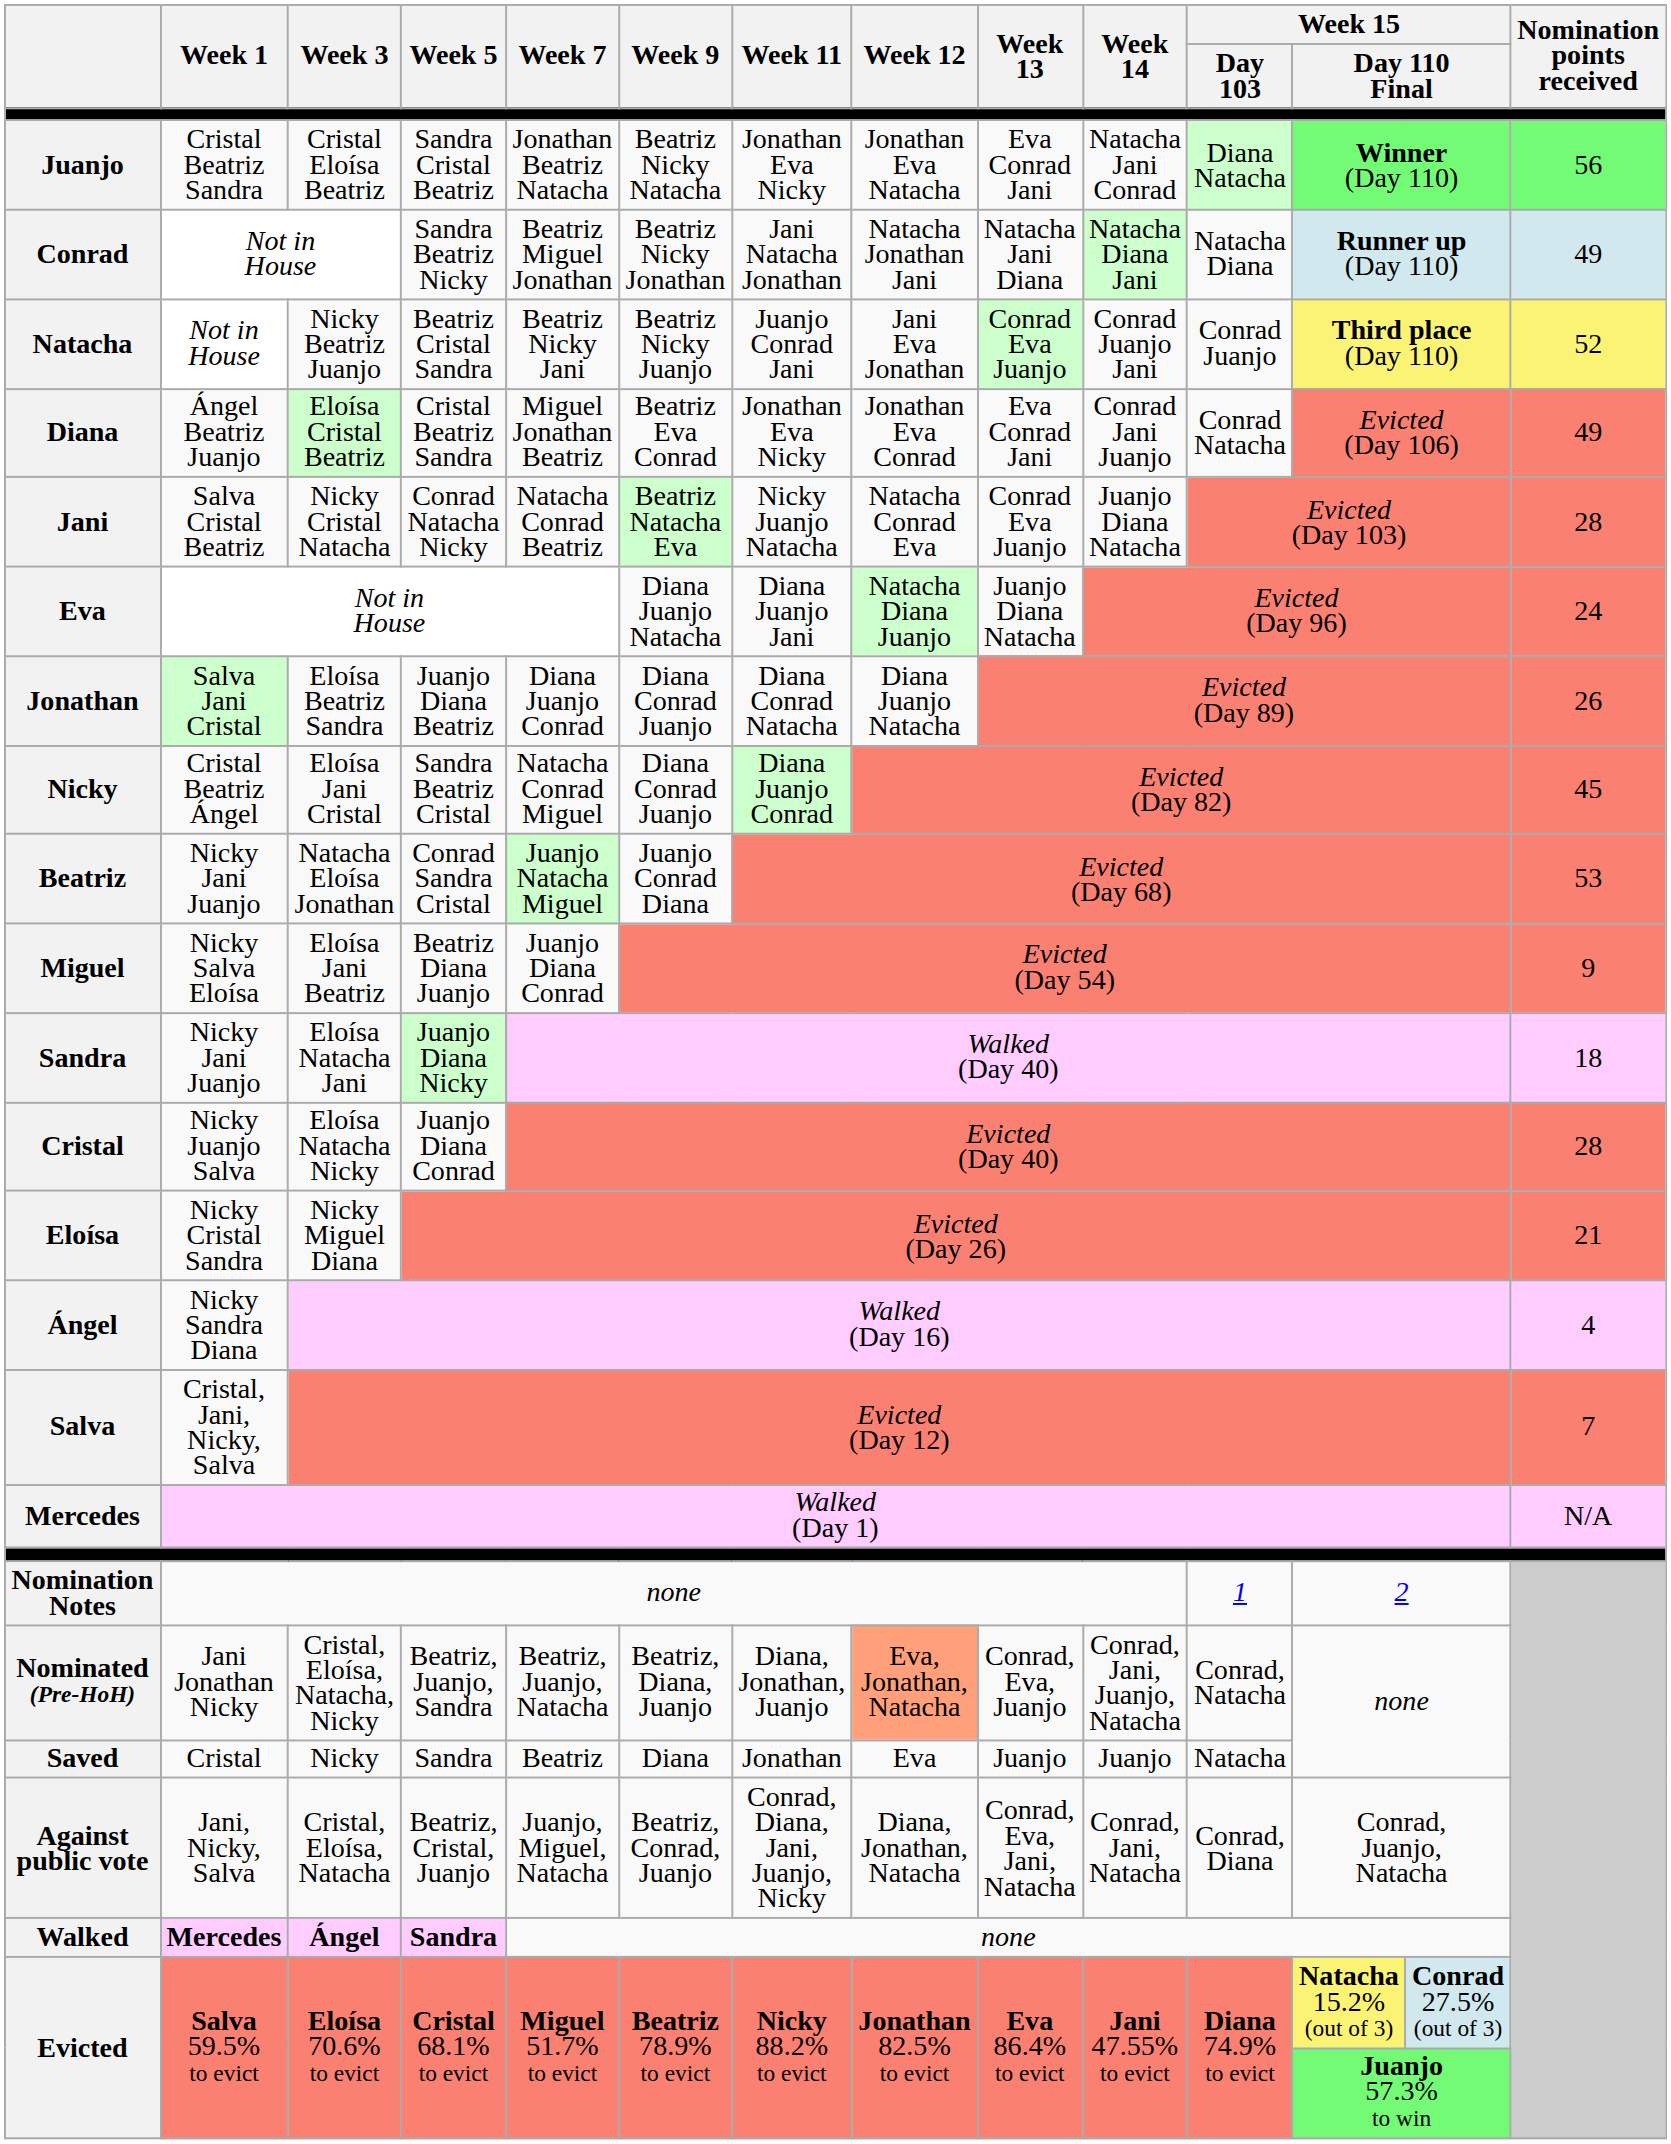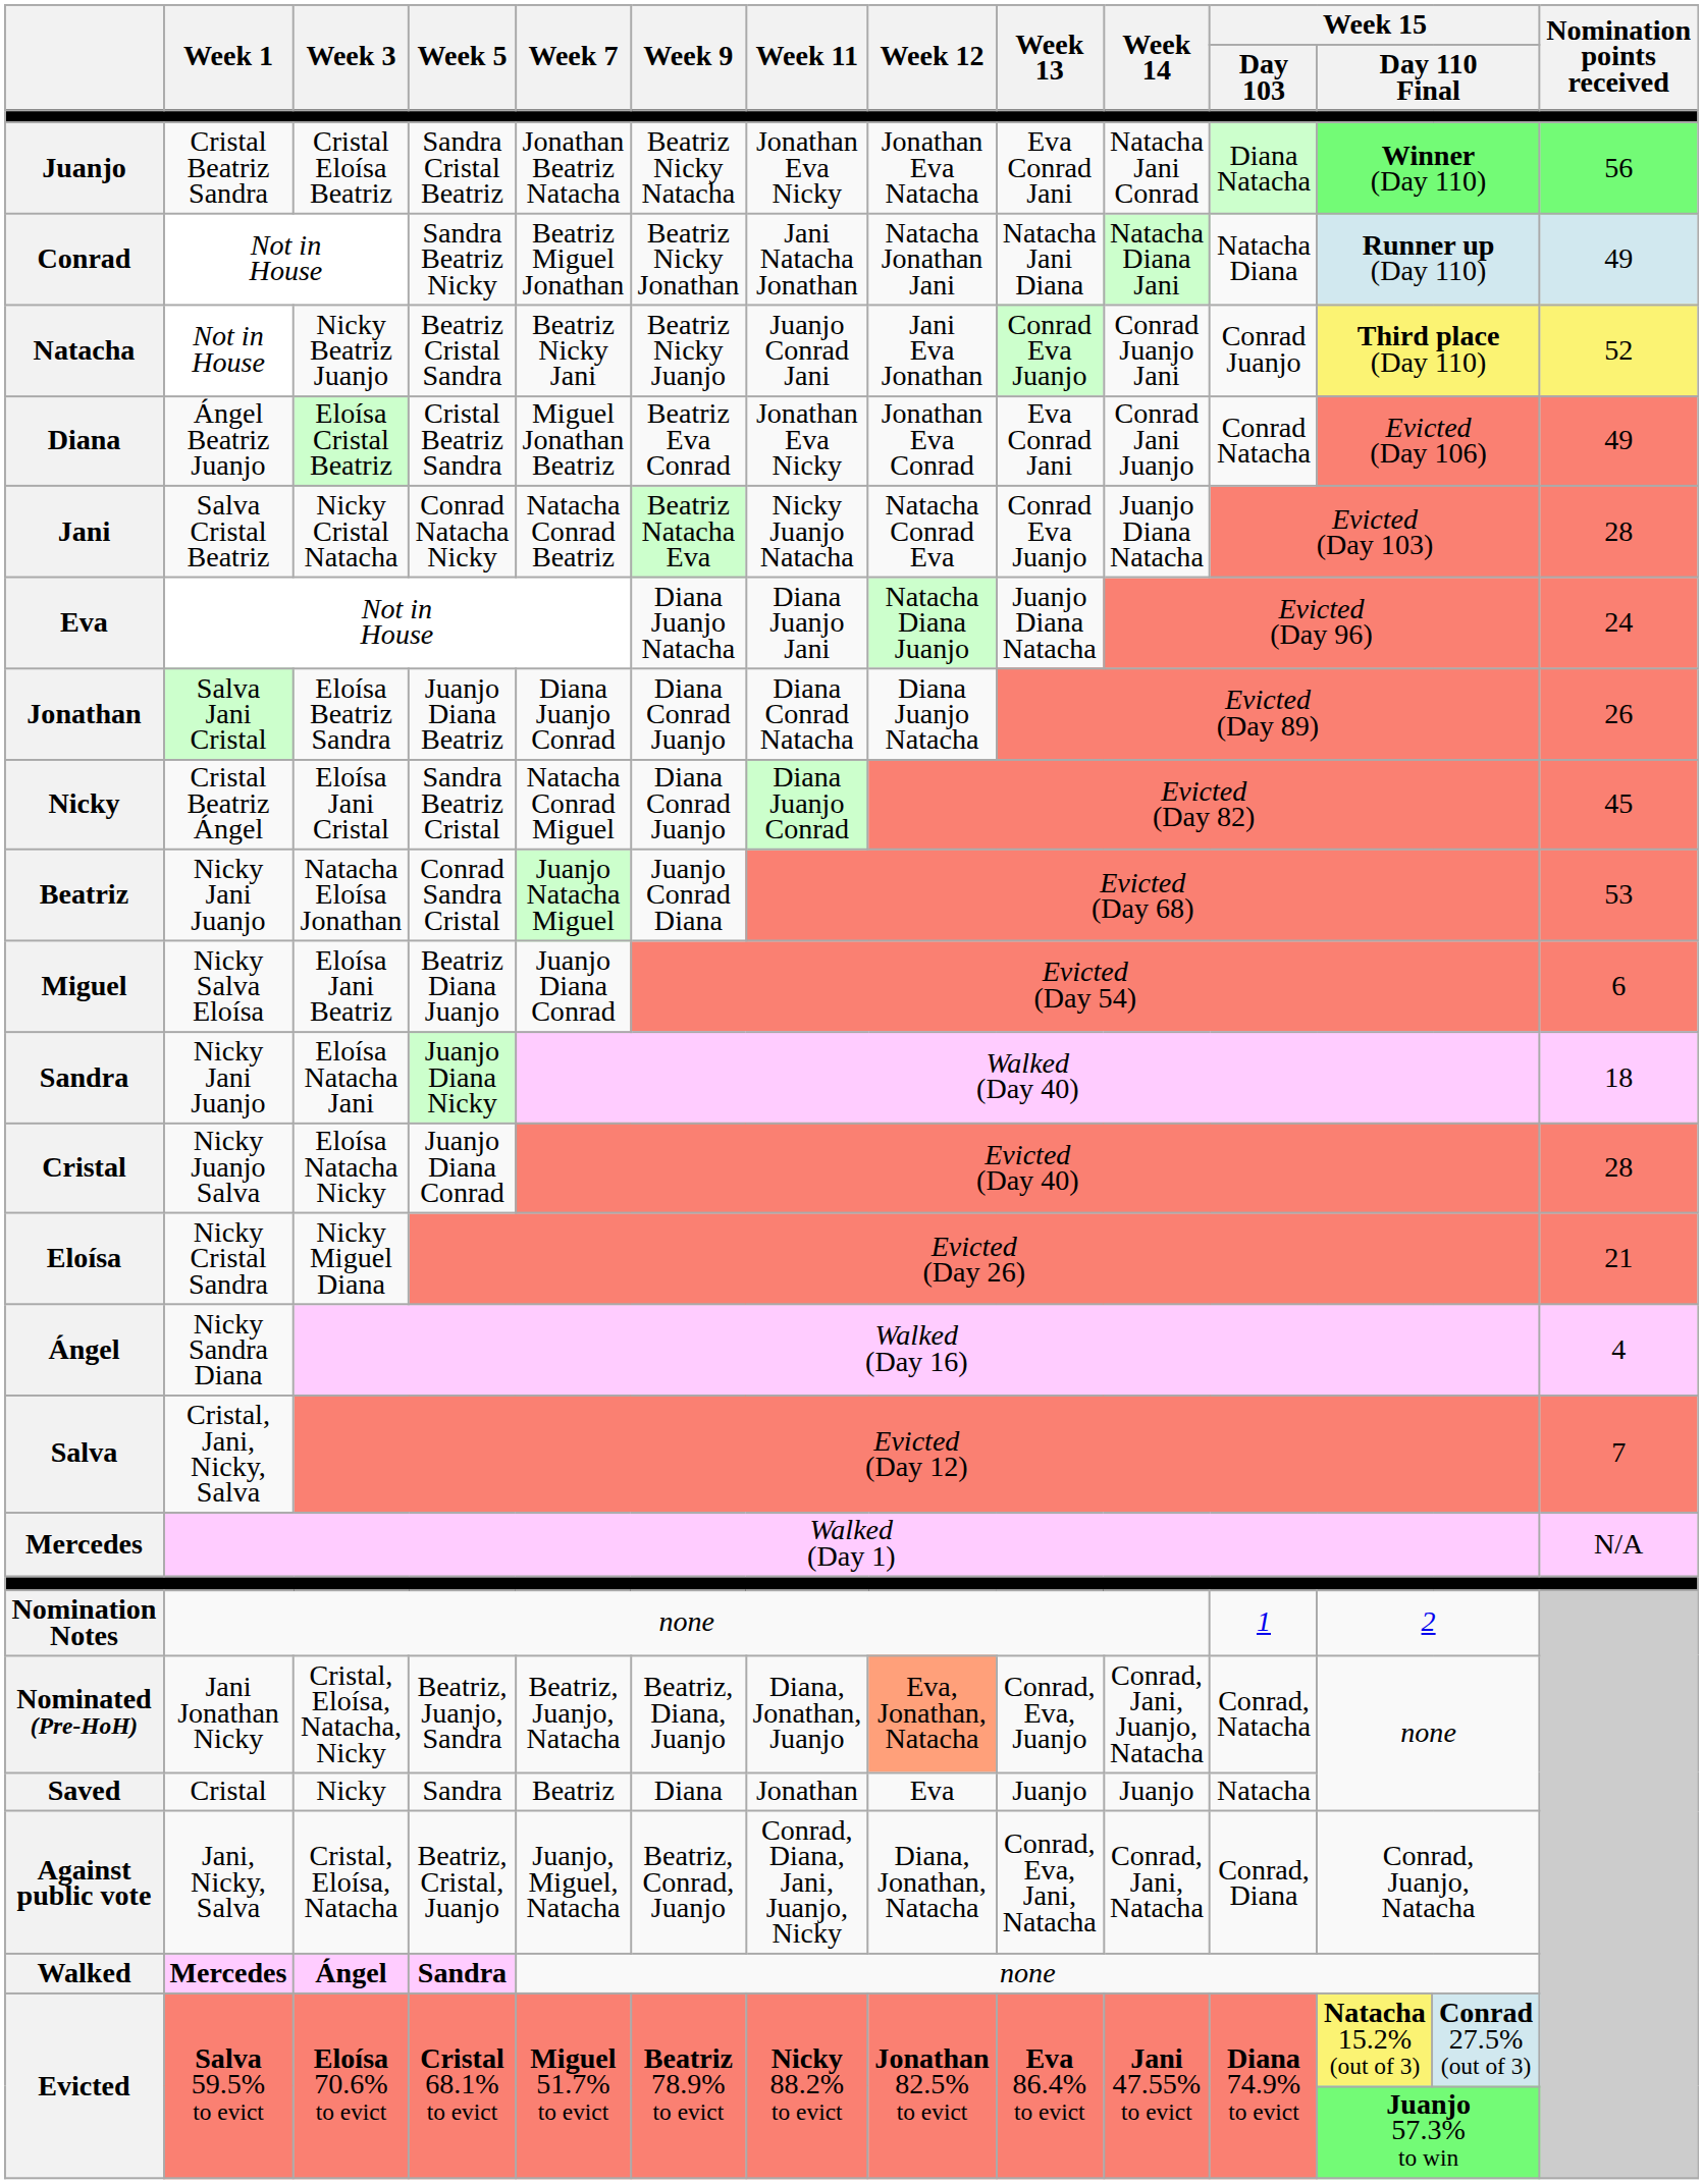 <table class="wikitable" style="text-align:center; width: 100%; font-size:90%; line-height:13px;">
 <tr>
 <th style="width:6%" rowspan="2"></th>
 <th style="width:6%" rowspan="2">Week 1</th>
 <th style="width:6%" rowspan="2">Week 3</th>
 <th style="width:6%" rowspan="2">Week 5</th>
 <th style="width:6%" rowspan="2">Week 7</th>
 <th style="width:6%" rowspan="2">Week 9</th>
 <th style="width:6%" rowspan="2">Week 11</th>
 <th style="width:6%" rowspan="2">Week 12</th>
 <th style="width:6%" rowspan="2">Week 13</th>
 <th style="width:6%" rowspan="2">Week 14</th>
 <th style="width:6%" colspan="3">Week 15</th>
 <th style="width:1%" rowspan="2">Nomination points received</th>
 </tr>
 <tr>
 <th style="width:6%">Day 103</th>
 <th style="width:6%" colspan="2">Day 110<br>Final</th>
 </tr>
 <tr>
 <td style="background:#000" colspan="14"></td>
 </tr>
 <tr>
 <th>Juanjo</th>
 <td>Cristal<br>Beatriz<br>Sandra</td>
 <td>Cristal<br>Eloísa<br>Beatriz</td>
 <td>Sandra<br>Cristal<br>Beatriz</td>
 <td>Jonathan<br>Beatriz<br>Natacha</td>
 <td>Beatriz<br>Nicky<br>Natacha</td>
 <td>Jonathan<br>Eva<br>Nicky</td>
 <td>Jonathan<br>Eva<br>Natacha</td>
 <td>Eva<br>Conrad<br>Jani</td>
 <td>Natacha<br>Jani<br>Conrad</td>
 <td style="background:#CFC">Diana<br>Natacha</td>
 <td style="background:#73FB76" colspan="2"><strong>Winner</strong><br>(Day 110)</td>
 <td style="background:#73FB76">56</td>
 </tr>
 <tr>
 <th>Conrad</th>
 <td style="background:#FFF" colspan="2"><em>Not in<br>House</em></td>
 <td>Sandra<br>Beatriz<br>Nicky</td>
 <td>Beatriz<br>Miguel<br>Jonathan</td>
 <td>Beatriz<br>Nicky<br>Jonathan</td>
 <td>Jani<br>Natacha<br>Jonathan</td>
 <td>Natacha<br>Jonathan<br>Jani</td>
 <td>Natacha<br>Jani<br>Diana</td>
 <td style="background:#CFC">Natacha<br>Diana<br>Jani</td>
 <td>Natacha<br>Diana</td>
 <td style="background:#D1E8EF" colspan="2"><strong>Runner up</strong><br>(Day 110)</td>
 <td style="background:#D1E8EF">49</td>
 </tr>
 <tr>
 <th>Natacha</th>
 <td style="background:#FFF"><em>Not in<br>House</em></td>
 <td>Nicky<br>Beatriz<br>Juanjo</td>
 <td>Beatriz<br>Cristal<br>Sandra</td>
 <td>Beatriz<br>Nicky<br>Jani</td>
 <td>Beatriz<br>Nicky<br>Juanjo</td>
 <td>Juanjo<br>Conrad<br>Jani</td>
 <td>Jani<br>Eva<br>Jonathan</td>
 <td style="background:#CFC">Conrad<br>Eva<br>Juanjo</td>
 <td>Conrad<br>Juanjo<br>Jani</td>
 <td>Conrad<br>Juanjo</td>
 <td style="background:#FBF373" colspan="2"><strong>Third place</strong><br>(Day 110)</td>
 <td style="background:#FBF373">52</td>
 </tr>
 <tr>
 <th>Diana</th>
 <td>Ángel<br>Beatriz<br>Juanjo</td>
 <td style="background:#CFC">Eloísa<br>Cristal<br>Beatriz</td>
 <td>Cristal<br>Beatriz<br>Sandra</td>
 <td>Miguel<br>Jonathan<br>Beatriz</td>
 <td>Beatriz<br>Eva<br>Conrad</td>
 <td>Jonathan<br>Eva<br>Nicky</td>
 <td>Jonathan<br>Eva<br>Conrad</td>
 <td>Eva<br>Conrad<br>Jani</td>
 <td>Conrad<br>Jani<br>Juanjo</td>
 <td>Conrad<br>Natacha</td>
 <td style="background:#FA8072" colspan="2"><em>Evicted</em><br>(Day 106)</td>
 <td style="background:#FA8072">49</td>
 </tr>
 <tr>
 <th>Jani</th>
 <td>Salva<br>Cristal<br>Beatriz</td>
 <td>Nicky<br>Cristal<br>Natacha</td>
 <td>Conrad<br>Natacha<br>Nicky</td>
 <td>Natacha<br>Conrad<br>Beatriz</td>
 <td style="background:#CFC">Beatriz<br>Natacha<br>Eva</td>
 <td>Nicky<br>Juanjo<br>Natacha</td>
 <td>Natacha<br>Conrad<br>Eva</td>
 <td>Conrad<br>Eva<br>Juanjo</td>
 <td>Juanjo<br>Diana<br>Natacha</td>
 <td style="background:#FA8072" colspan="3"><em>Evicted</em><br>(Day 103)</td>
 <td style="background:#FA8072">28</td>
 </tr>
 <tr>
 <th>Eva</th>
 <td style="background:#FFF" colspan="4"><em>Not in<br>House</em></td>
 <td>Diana<br>Juanjo<br>Natacha</td>
 <td>Diana<br>Juanjo<br>Jani</td>
 <td style="background:#CFC">Natacha<br>Diana<br>Juanjo</td>
 <td>Juanjo<br>Diana<br>Natacha</td>
 <td style="background:#FA8072" colspan="4"><em>Evicted</em><br>(Day 96)</td>
 <td style="background:#FA8072">24</td>
 </tr>
 <tr>
 <th>Jonathan</th>
 <td style="background:#CFC">Salva<br>Jani<br>Cristal</td>
 <td>Eloísa<br>Beatriz<br>Sandra</td>
 <td>Juanjo<br>Diana<br>Beatriz</td>
 <td>Diana<br>Juanjo<br>Conrad</td>
 <td>Diana<br>Conrad<br>Juanjo</td>
 <td>Diana<br>Conrad<br>Natacha</td>
 <td>Diana<br>Juanjo<br>Natacha</td>
 <td style="background:#FA8072" colspan="5"><em>Evicted</em><br>(Day 89)</td>
 <td style="background:#FA8072">26</td>
 </tr>
 <tr>
 <th>Nicky</th>
 <td>Cristal<br>Beatriz<br>Ángel</td>
 <td>Eloísa<br>Jani<br>Cristal</td>
 <td>Sandra<br>Beatriz<br>Cristal</td>
 <td>Natacha<br>Conrad<br>Miguel</td>
 <td>Diana<br>Conrad<br>Juanjo</td>
 <td style="background:#CFC">Diana<br>Juanjo<br>Conrad</td>
 <td style="background:#FA8072" colspan="6"><em>Evicted</em><br>(Day 82)</td>
 <td style="background:#FA8072">45</td>
 </tr>
 <tr>
 <th>Beatriz</th>
 <td>Nicky<br>Jani<br>Juanjo</td>
 <td>Natacha<br>Eloísa<br>Jonathan</td>
 <td>Conrad<br>Sandra<br>Cristal</td>
 <td style="background:#CFC">Juanjo<br>Natacha<br>Miguel</td>
 <td>Juanjo<br>Conrad<br>Diana</td>
 <td style="background:#FA8072" colspan="7"><em>Evicted</em><br>(Day 68)</td>
 <td style="background:#FA8072">53</td>
 </tr>
 <tr>
 <th>Miguel</th>
 <td>Nicky<br>Salva<br>Eloísa</td>
 <td>Eloísa<br>Jani<br>Beatriz</td>
 <td>Beatriz<br>Diana<br>Juanjo</td>
 <td>Juanjo<br>Diana<br>Conrad</td>
 <td style="background:#FA8072" colspan="8"><em>Evicted</em><br>(Day 54)</td>
-<td style="background:#FA8072">9</td>
+<td style="background:#FA8072">6</td>
 </tr>
 <tr>
 <th>Sandra</th>
 <td>Nicky<br>Jani<br>Juanjo</td>
 <td>Eloísa<br>Natacha<br>Jani</td>
 <td style="background:#CFC">Juanjo<br>Diana<br>Nicky</td>
 <td style="background:#FCF" colspan="9"><em>Walked</em><br>(Day 40)</td>
 <td style="background:#FCF">18</td>
 </tr>
 <tr>
 <th>Cristal</th>
 <td>Nicky<br>Juanjo<br>Salva</td>
 <td>Eloísa<br>Natacha<br>Nicky</td>
 <td>Juanjo<br>Diana<br>Conrad</td>
 <td style="background:#FA8072" colspan="9"><em>Evicted</em><br>(Day 40)</td>
 <td style="background:#FA8072">28</td>
 </tr>
 <tr>
 <th>Eloísa</th>
 <td>Nicky<br>Cristal<br>Sandra</td>
 <td>Nicky<br>Miguel<br>Diana</td>
 <td style="background:#FA8072" colspan="10"><em>Evicted</em><br>(Day 26)</td>
 <td style="background:#FA8072">21</td>
 </tr>
 <tr>
 <th>Ángel</th>
 <td>Nicky<br>Sandra<br>Diana</td>
 <td style="background:#FCF" colspan="11"><em>Walked</em><br>(Day 16)</td>
 <td style="background:#FCF">4</td>
 </tr>
 <tr>
 <th>Salva</th>
 <td>Cristal,<br>Jani,<br>Nicky,<br>Salva</td>
 <td style="background:#FA8072" colspan="11"><em>Evicted</em><br>(Day 12)</td>
 <td style="background:#FA8072">7</td>
 </tr>
 <tr>
 <th>Mercedes</th>
 <td style="background:#FCF" colspan="12"><em>Walked</em><br>(Day 1)</td>
 <td style="background:#FCF">N/A</td>
 </tr>
 <tr>
 <td style="background:#000" colspan="14"></td>
 </tr>
 <tr>
 <th>Nomination<br>Notes</th>
 <td colspan="9"><em>none</em></td>
 <td><em><a href='#'>1</a></em></td>
 <td colspan="2"><em><a href='#'>2</a></em></td>
 <td style="background:#CCC" rowspan="8"></td>
 </tr>
 <tr>
 <th>Nominated<br><small><em>(Pre-HoH)</em></small></th>
 <td>Jani<br>Jonathan<br>Nicky</td>
 <td>Cristal,<br>Eloísa,<br>Natacha,<br>Nicky</td>
 <td>Beatriz,<br>Juanjo,<br>Sandra</td>
 <td>Beatriz,<br>Juanjo,<br>Natacha</td>
 <td>Beatriz,<br>Diana,<br>Juanjo</td>
 <td>Diana,<br>Jonathan,<br>Juanjo</td>
 <td style="background: lightsalmon;">Eva,<br>Jonathan,<br>Natacha</td>
 <td>Conrad,<br>Eva,<br>Juanjo</td>
 <td>Conrad,<br>Jani,<br>Juanjo,<br>Natacha</td>
 <td>Conrad,<br>Natacha</td>
 <td rowspan="2" colspan="2"><em>none</em></td>
 </tr>
 <tr>
 <th>Saved</th>
 <td>Cristal</td>
 <td>Nicky</td>
 <td>Sandra</td>
 <td>Beatriz</td>
 <td>Diana</td>
 <td>Jonathan</td>
 <td>Eva</td>
 <td>Juanjo</td>
 <td>Juanjo</td>
 <td>Natacha</td>
 </tr>
 <tr>
 <th>Against<br>public vote</th>
 <td>Jani,<br>Nicky,<br>Salva</td>
 <td>Cristal,<br>Eloísa,<br>Natacha</td>
 <td>Beatriz,<br>Cristal,<br>Juanjo</td>
 <td>Juanjo,<br>Miguel,<br>Natacha</td>
 <td>Beatriz,<br>Conrad,<br>Juanjo</td>
 <td>Conrad,<br>Diana,<br>Jani,<br>Juanjo,<br>Nicky</td>
 <td>Diana,<br>Jonathan,<br>Natacha</td>
 <td>Conrad,<br>Eva,<br>Jani,<br>Natacha</td>
 <td>Conrad,<br>Jani,<br>Natacha</td>
 <td>Conrad,<br>Diana</td>
 <td colspan="2">Conrad,<br>Juanjo,<br>Natacha</td>
 </tr>
 <tr>
 <th>Walked</th>
 <td style="background:#FCF"><strong>Mercedes</strong></td>
 <td style="background:#FCF"><strong>Ángel</strong></td>
 <td style="background:#FCF"><strong>Sandra</strong></td>
 <td colspan="9"><em>none</em></td>
 </tr>
 <tr>
 <th rowspan=2>Evicted</th>
 <td style="background:#FA8072" rowspan="2"><strong>Salva</strong><br>59.5%<br><small>to evict</small></td>
 <td style="background:#FA8072" rowspan="2"><strong>Eloísa</strong><br>70.6%<br><small>to evict</small></td>
 <td style="background:#FA8072" rowspan="2"><strong>Cristal</strong><br>68.1%<br><small>to evict</small></td>
 <td style="background:#FA8072" rowspan="2"><strong>Miguel</strong><br>51.7%<br><small>to evict</small></td>
 <td style="background:#FA8072" rowspan="2"><strong>Beatriz</strong><br>78.9%<br><small>to evict</small></td>
 <td style="background:#FA8072" rowspan="2"><strong>Nicky</strong><br>88.2%<br><small>to evict</small></td>
 <td style="background:#FA8072" rowspan="2"><strong>Jonathan</strong><br>82.5%<br><small>to evict</small></td>
 <td style="background:#FA8072" rowspan="2"><strong>Eva</strong><br>86.4%<br><small>to evict</small></td>
 <td style="background:#FA8072" rowspan="2"><strong>Jani</strong><br>47.55%<br><small>to evict</small></td>
 <td style="background:#FA8072" rowspan="2"><strong>Diana</strong><br>74.9%<br><small>to evict</small></td>
 <td style="background:#FBF373"><strong>Natacha</strong><br>15.2%<br><small>(out of 3)</small></td>
 <td style="background:#D1E8EF"><strong>Conrad</strong><br>27.5%<br><small>(out of 3)</small></td>
 </tr>
 <tr>
 <td style="background:#73FB76" colspan="2"><strong>Juanjo</strong><br>57.3%<br><small>to win</small></td>
 </tr>
 </table>
